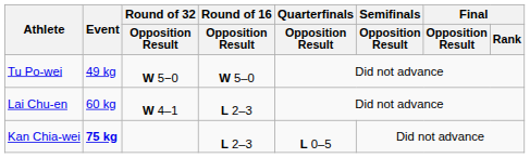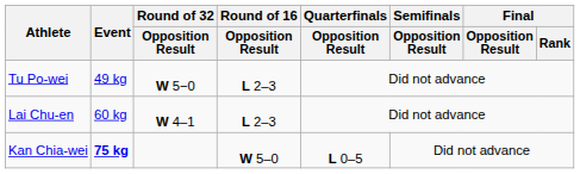 <table class=wikitable style="font-size:90%; text-align:center">
 <tr>
 <th rowspan="2">Athlete</th>
 <th rowspan="2">Event</th>
 <th>Round of 32</th>
 <th>Round of 16</th>
 <th>Quarterfinals</th>
 <th>Semifinals</th>
 <th colspan="2">Final</th>
 </tr>
 <tr style="font-size:95%">
 <th>Opposition<br>Result</th>
 <th>Opposition<br>Result</th>
 <th>Opposition<br>Result</th>
 <th>Opposition<br>Result</th>
 <th>Opposition<br>Result</th>
 <th>Rank</th>
 </tr>
 <tr>
 <td align="left"><a href='#'>Tu Po-wei</a></td>
 <td align="left"><a href='#'>49 kg</a></td>
 <td><br><strong>W</strong> 5−0</td>
-<td><br><strong>W</strong> 5–0</td>
+<td><br><strong>L</strong> 2–3</td>
 <td colspan="4">Did not advance</td>
 </tr>
 <tr>
 <td align="left"><a href='#'>Lai Chu-en</a></td>
 <td align="left"><a href='#'>60 kg</a></td>
 <td><br><strong>W</strong> 4–1</td>
 <td><br><strong>L</strong> 2–3</td>
 <td colspan="4">Did not advance</td>
 </tr>
 <tr>
 <td align="left"><a href='#'>Kan Chia-wei</a></td>
 <td align="left"><strong><a href='#'>75 kg</a></strong></td>
 <td></td>
-<td><br><strong>L</strong> 2–3</td>
+<td><br><strong>W</strong> 5–0</td>
 <td><br><strong>L</strong> 0–5</td>
 <td colspan="3">Did not advance</td>
 </tr>
 </table>
